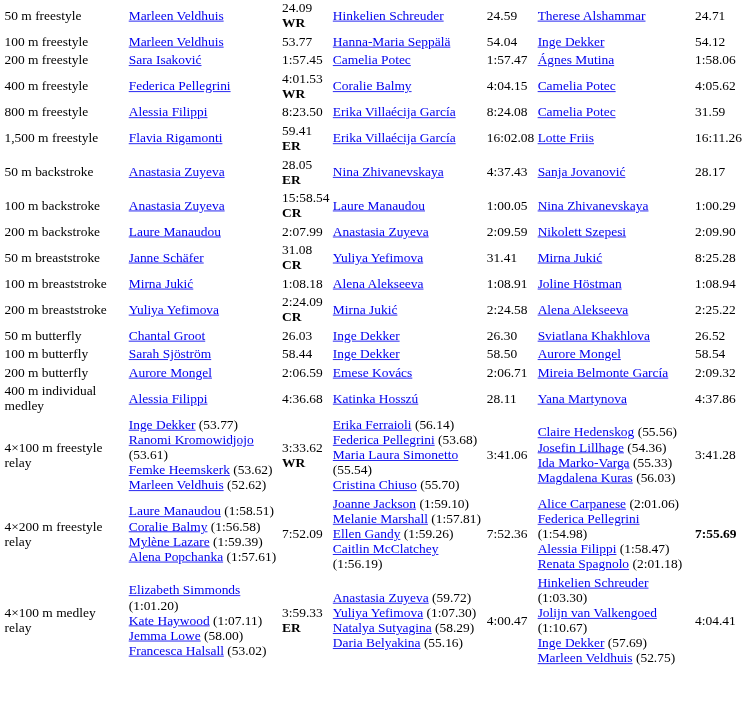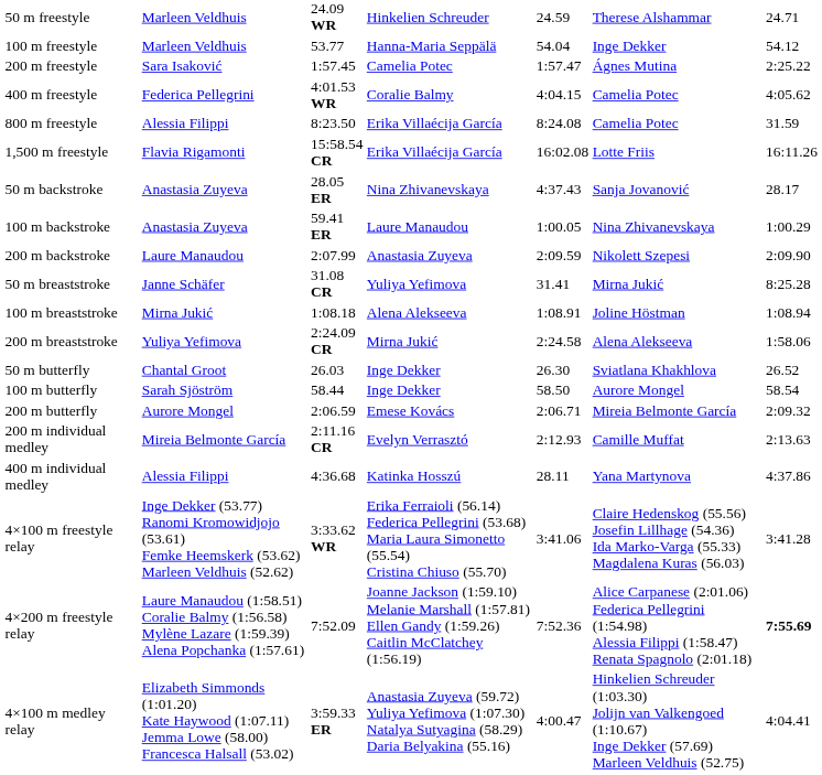 <table>
 <tr>
 <td>50 m freestyle</td>
 <td><a href='#'>Marleen Veldhuis</a><br><small></small></td>
 <td>24.09<br><strong>WR</strong></td>
 <td><a href='#'>Hinkelien Schreuder</a><br><small></small></td>
 <td>24.59</td>
 <td><a href='#'>Therese Alshammar</a><br><small></small></td>
 <td>24.71</td>
 </tr>
 <tr>
 <td>100 m freestyle</td>
 <td><a href='#'>Marleen Veldhuis</a><br><small></small></td>
 <td>53.77</td>
 <td><a href='#'>Hanna-Maria Seppälä</a><br><small></small></td>
 <td>54.04</td>
 <td><a href='#'>Inge Dekker</a><br><small></small></td>
 <td>54.12</td>
 </tr>
 <tr>
 <td>200 m freestyle</td>
 <td><a href='#'>Sara Isaković</a><br><small></small></td>
 <td>1:57.45</td>
 <td><a href='#'>Camelia Potec</a><br><small></small></td>
 <td>1:57.47</td>
 <td><a href='#'>Ágnes Mutina</a><br><small></small></td>
-<td>1:58.06</td>
+<td>2:25.22</td>
 </tr>
 <tr>
 <td>400 m freestyle</td>
 <td><a href='#'>Federica Pellegrini</a><br><small></small></td>
 <td>4:01.53<br> <strong>WR</strong></td>
 <td><a href='#'>Coralie Balmy</a><br><small></small></td>
 <td>4:04.15</td>
 <td><a href='#'>Camelia Potec</a><br><small></small></td>
 <td>4:05.62</td>
 </tr>
 <tr>
 <td>800 m freestyle</td>
 <td><a href='#'>Alessia Filippi</a><br><small></small></td>
 <td>8:23.50</td>
 <td><a href='#'>Erika Villaécija García</a><br><small></small></td>
 <td>8:24.08</td>
 <td><a href='#'>Camelia Potec</a><br><small></small></td>
 <td>31.59</td>
 </tr>
 <tr>
 <td>1,500 m freestyle</td>
 <td><a href='#'>Flavia Rigamonti</a><br><small></small></td>
-<td>59.41<br><strong>ER</strong></td>
+<td>15:58.54<br><strong>CR</strong></td>
 <td><a href='#'>Erika Villaécija García</a><br><small></small></td>
 <td>16:02.08</td>
 <td><a href='#'>Lotte Friis</a><br><small></small></td>
 <td>16:11.26</td>
 </tr>
 <tr>
 <td>50 m backstroke</td>
 <td><a href='#'>Anastasia Zuyeva</a><br><small></small></td>
 <td>28.05<br><strong>ER</strong></td>
 <td><a href='#'>Nina Zhivanevskaya</a><br><small></small></td>
 <td>4:37.43</td>
 <td><a href='#'>Sanja Jovanović</a><br><small></small></td>
 <td>28.17</td>
 </tr>
 <tr>
 <td>100 m backstroke</td>
 <td><a href='#'>Anastasia Zuyeva</a><br><small></small></td>
-<td>15:58.54<br><strong>CR</strong></td>
+<td>59.41<br><strong>ER</strong></td>
 <td><a href='#'>Laure Manaudou</a><br><small></small></td>
 <td>1:00.05</td>
 <td><a href='#'>Nina Zhivanevskaya</a><br><small></small></td>
 <td>1:00.29</td>
 </tr>
 <tr>
 <td>200 m backstroke</td>
 <td><a href='#'>Laure Manaudou</a><br><small></small></td>
 <td>2:07.99</td>
 <td><a href='#'>Anastasia Zuyeva</a><br><small></small></td>
 <td>2:09.59</td>
 <td><a href='#'>Nikolett Szepesi</a><br><small></small></td>
 <td>2:09.90</td>
 </tr>
 <tr>
 <td>50 m breaststroke</td>
 <td><a href='#'>Janne Schäfer</a><br><small></small></td>
 <td>31.08<br><strong>CR</strong></td>
 <td><a href='#'>Yuliya Yefimova</a><br><small></small></td>
 <td>31.41</td>
 <td><a href='#'>Mirna Jukić</a><br><small></small></td>
 <td>8:25.28</td>
 </tr>
 <tr>
 <td>100 m breaststroke</td>
 <td><a href='#'>Mirna Jukić</a><br><small></small></td>
 <td>1:08.18</td>
 <td><a href='#'>Alena Alekseeva</a><br><small></small></td>
 <td>1:08.91</td>
 <td><a href='#'>Joline Höstman</a><br><small></small></td>
 <td>1:08.94</td>
 </tr>
 <tr>
 <td>200 m breaststroke</td>
 <td><a href='#'>Yuliya Yefimova</a><br><small></small></td>
 <td>2:24.09<br><strong>CR</strong></td>
 <td><a href='#'>Mirna Jukić</a><br><small></small></td>
 <td>2:24.58</td>
 <td><a href='#'>Alena Alekseeva</a><br><small></small></td>
-<td>2:25.22</td>
+<td>1:58.06</td>
 </tr>
 <tr>
 <td>50 m butterfly</td>
 <td><a href='#'>Chantal Groot</a><br><small></small></td>
 <td>26.03</td>
 <td><a href='#'>Inge Dekker</a><br><small></small></td>
 <td>26.30</td>
 <td><a href='#'>Sviatlana Khakhlova</a><br><small></small></td>
 <td>26.52</td>
 </tr>
 <tr>
 <td>100 m butterfly</td>
 <td><a href='#'>Sarah Sjöström</a><br><small></small></td>
 <td>58.44</td>
 <td><a href='#'>Inge Dekker</a><br><small></small></td>
 <td>58.50</td>
 <td><a href='#'>Aurore Mongel</a><br><small></small></td>
 <td>58.54</td>
 </tr>
 <tr>
 <td>200 m butterfly</td>
 <td><a href='#'>Aurore Mongel</a><br><small></small></td>
 <td>2:06.59</td>
 <td><a href='#'>Emese Kovács</a><br><small></small></td>
 <td>2:06.71</td>
 <td><a href='#'>Mireia Belmonte García</a><br><small></small></td>
 <td>2:09.32</td>
+</tr>
+<tr>
+<td>200 m individual medley</td>
+<td><a href='#'>Mireia Belmonte García</a><br><small></small></td>
+<td>2:11.16<br><strong>CR</strong></td>
+<td><a href='#'>Evelyn Verrasztó</a><br><small></small></td>
+<td>2:12.93</td>
+<td><a href='#'>Camille Muffat</a><br><small></small></td>
+<td>2:13.63</td>
 </tr>
 <tr>
 <td>400 m individual medley</td>
 <td><a href='#'>Alessia Filippi</a><br><small></small></td>
 <td>4:36.68</td>
 <td><a href='#'>Katinka Hosszú</a><br><small></small></td>
 <td>28.11</td>
 <td><a href='#'>Yana Martynova</a><br><small></small></td>
 <td>4:37.86</td>
 </tr>
 <tr>
 <td>4×100 m freestyle relay</td>
 <td><a href='#'>Inge Dekker</a> (53.77)<br><a href='#'>Ranomi Kromowidjojo</a> (53.61)<br><a href='#'>Femke Heemskerk</a> (53.62)<br><a href='#'>Marleen Veldhuis</a> (52.62)<br><small></small></td>
 <td>3:33.62 <br><strong>WR</strong></td>
 <td><a href='#'>Erika Ferraioli</a> (56.14)<br><a href='#'>Federica Pellegrini</a> (53.68)<br><a href='#'>Maria Laura Simonetto</a> (55.54)<br><a href='#'>Cristina Chiuso</a> (55.70)<br><small></small></td>
 <td>3:41.06</td>
 <td><a href='#'>Claire Hedenskog</a> (55.56)<br><a href='#'>Josefin Lillhage</a> (54.36)<br><a href='#'>Ida Marko-Varga</a> (55.33)<br><a href='#'>Magdalena Kuras</a> (56.03)<br><small></small></td>
 <td>3:41.28</td>
 </tr>
 <tr>
 <td>4×200 m freestyle relay</td>
 <td><a href='#'>Laure Manaudou</a> (1:58.51)<br><a href='#'>Coralie Balmy</a> (1:56.58)<br><a href='#'>Mylène Lazare</a> (1:59.39)<br><a href='#'>Alena Popchanka</a> (1:57.61)<br><small></small></td>
 <td>7:52.09</td>
 <td><a href='#'>Joanne Jackson</a> (1:59.10)<br><a href='#'>Melanie Marshall</a> (1:57.81)<br><a href='#'>Ellen Gandy</a> (1:59.26)<br><a href='#'>Caitlin McClatchey</a> (1:56.19)<br><small></small></td>
 <td>7:52.36</td>
 <td><a href='#'>Alice Carpanese</a> (2:01.06)<br><a href='#'>Federica Pellegrini</a> (1:54.98)<br><a href='#'>Alessia Filippi</a> (1:58.47)<br><a href='#'>Renata Spagnolo</a> (2:01.18)<br><small></small></td>
 <td><strong>7:55.69</strong></td>
 </tr>
 <tr>
 <td>4×100 m medley relay</td>
 <td><a href='#'>Elizabeth Simmonds</a> (1:01.20)<br><a href='#'>Kate Haywood</a> (1:07.11)<br><a href='#'>Jemma Lowe</a> (58.00)<br><a href='#'>Francesca Halsall</a> (53.02)<br><small></small></td>
 <td>3:59.33<br><strong>ER</strong></td>
 <td><a href='#'>Anastasia Zuyeva</a> (59.72)<br><a href='#'>Yuliya Yefimova</a> (1:07.30)<br><a href='#'>Natalya Sutyagina</a> (58.29)<br><a href='#'>Daria Belyakina</a> (55.16)<br><small></small></td>
 <td>4:00.47</td>
 <td><a href='#'>Hinkelien Schreuder</a> (1:03.30)<br><a href='#'>Jolijn van Valkengoed</a> (1:10.67)<br><a href='#'>Inge Dekker</a> (57.69)<br><a href='#'>Marleen Veldhuis</a> (52.75)<br><small></small></td>
 <td>4:04.41</td>
 </tr>
 </table>
